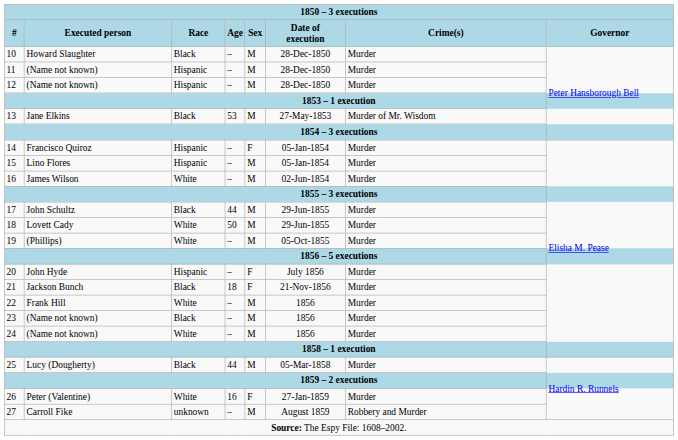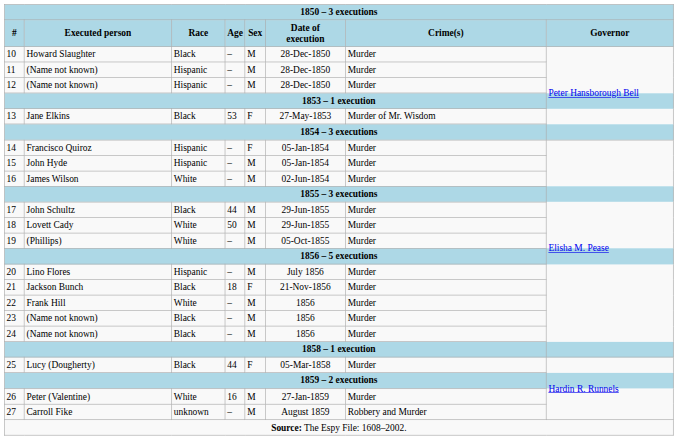 <table class="wikitable" style="font-size:95%; ">
 <tr>
 <th colspan="8" style="background-color:#ADD8E6">1850 – 3 executions</th>
 </tr>
 <tr>
 <th style="background-color:#ADD8E6" width="3%">#</th>
 <th style="background-color:#ADD8E6" width="22%">Executed person</th>
 <th style="background-color:#ADD8E6" width="8%">Race</th>
 <th style="background-color:#ADD8E6" width="3%">Age</th>
 <th style="background-color:#ADD8E6" width="3%">Sex</th>
 <th style="background-color:#ADD8E6" width="12%">Date of <br>execution</th>
 <th style="background-color:#ADD8E6" width="30%">Crime(s)</th>
 <th style="background-color:#ADD8E6" width="30%">Governor</th>
 </tr>
 <tr>
 <td>10</td>
 <td>Howard Slaughter</td>
 <td>Black</td>
 <td>–</td>
 <td>M</td>
 <td align=center>28-Dec-1850</td>
 <td>Murder</td>
 <td Rowspan="6"><a href='#'>Peter Hansborough Bell</a></td>
 </tr>
 <tr>
 <td>11</td>
 <td>(Name not known)</td>
 <td>Hispanic</td>
 <td>–</td>
 <td>M</td>
 <td align=center>28-Dec-1850</td>
 <td>Murder</td>
 </tr>
 <tr>
 <td>12</td>
 <td>(Name not known)</td>
 <td>Hispanic</td>
 <td>–</td>
 <td>M</td>
 <td align=center>28-Dec-1850</td>
 <td>Murder</td>
 </tr>
 <tr>
 <th colspan="8" style="background-color:#ADD8E6">1853 – 1 execution</th>
 </tr>
 <tr>
 <td>13</td>
 <td>Jane Elkins</td>
 <td>Black</td>
 <td>53</td>
-<td>M</td>
+<td>F</td>
 <td align=center>27-May-1853</td>
 <td>Murder of Mr. Wisdom </td>
 </tr>
 <tr>
 <th colspan="8" style="background-color:#ADD8E6">1854 – 3 executions</th>
 </tr>
 <tr>
 <td>14</td>
 <td>Francisco Quiroz</td>
 <td>Hispanic</td>
 <td>–</td>
 <td>F</td>
 <td align=center>05-Jan-1854</td>
 <td>Murder</td>
 <td Rowspan ="14"><a href='#'>Elisha M. Pease</a></td>
 </tr>
 <tr>
 <td>15</td>
-<td>Lino Flores</td>
+<td>John Hyde</td>
 <td>Hispanic</td>
 <td>–</td>
 <td>M</td>
 <td align=center>05-Jan-1854</td>
 <td>Murder</td>
 </tr>
 <tr>
 <td>16</td>
 <td>James Wilson</td>
 <td>White</td>
 <td>–</td>
 <td>M</td>
 <td align=center>02-Jun-1854</td>
 <td>Murder</td>
 </tr>
 <tr>
 <th colspan="8" style="background-color:#ADD8E6">1855 – 3 executions</th>
 </tr>
 <tr>
 <td>17</td>
 <td>John Schultz</td>
 <td>Black</td>
 <td>44</td>
 <td>M</td>
 <td align=center>29-Jun-1855</td>
 <td>Murder</td>
 </tr>
 <tr>
 <td>18</td>
 <td>Lovett Cady</td>
 <td>White</td>
 <td>50</td>
 <td>M</td>
 <td align=center>29-Jun-1855</td>
 <td>Murder</td>
 </tr>
 <tr>
 <td>19</td>
 <td>(Phillips)</td>
 <td>White</td>
 <td>–</td>
 <td>M</td>
 <td align=center>05-Oct-1855</td>
 <td>Murder</td>
 </tr>
 <tr>
 <th colspan="8" style="background-color:#ADD8E6">1856 – 5 executions</th>
 </tr>
 <tr>
 <td>20</td>
-<td>John Hyde</td>
+<td>Lino Flores</td>
 <td>Hispanic</td>
 <td>–</td>
-<td>F</td>
+<td>M</td>
 <td align=center>July 1856</td>
 <td>Murder</td>
 </tr>
 <tr>
 <td>21</td>
 <td>Jackson Bunch</td>
 <td>Black</td>
 <td>18</td>
 <td>F</td>
 <td align=center>21-Nov-1856</td>
 <td>Murder</td>
 </tr>
 <tr>
 <td>22</td>
 <td>Frank Hill</td>
 <td>White</td>
 <td>–</td>
 <td>M</td>
 <td align=center>1856</td>
 <td>Murder</td>
 </tr>
 <tr>
 <td>23</td>
 <td>(Name not known)</td>
 <td>Black</td>
 <td>–</td>
 <td>M</td>
 <td align=center>1856</td>
 <td>Murder</td>
 </tr>
 <tr>
 <td>24</td>
 <td>(Name not known)</td>
-<td>White</td>
+<td>Black</td>
 <td>–</td>
 <td>M</td>
 <td align=center>1856</td>
 <td>Murder</td>
 </tr>
 <tr>
 <th colspan="8" style="background-color:#ADD8E6">1858 – 1 execution</th>
 </tr>
 <tr>
 <td>25</td>
 <td>Lucy (Dougherty)</td>
 <td>Black</td>
 <td>44</td>
-<td>M</td>
+<td>F</td>
 <td align=center>05-Mar-1858</td>
 <td>Murder</td>
 <td Rowspan="4"><a href='#'>Hardin R. Runnels</a></td>
 </tr>
 <tr>
 <th colspan="8" style="background-color:#ADD8E6">1859 – 2 executions</th>
 </tr>
 <tr>
 <td>26</td>
 <td>Peter (Valentine)</td>
 <td>White</td>
 <td>16</td>
-<td>F</td>
+<td>M</td>
 <td align=center>27-Jan-1859</td>
 <td>Murder</td>
 </tr>
 <tr>
 <td>27</td>
 <td>Carroll Fike</td>
 <td>unknown</td>
 <td>–</td>
 <td>M</td>
 <td align=center>August 1859</td>
 <td>Robbery and Murder</td>
 </tr>
 <tr>
 <td colspan=8 style="text-align:center;"><strong>Source:</strong> The Espy File: 1608–2002.</td>
 </tr>
 </table>
